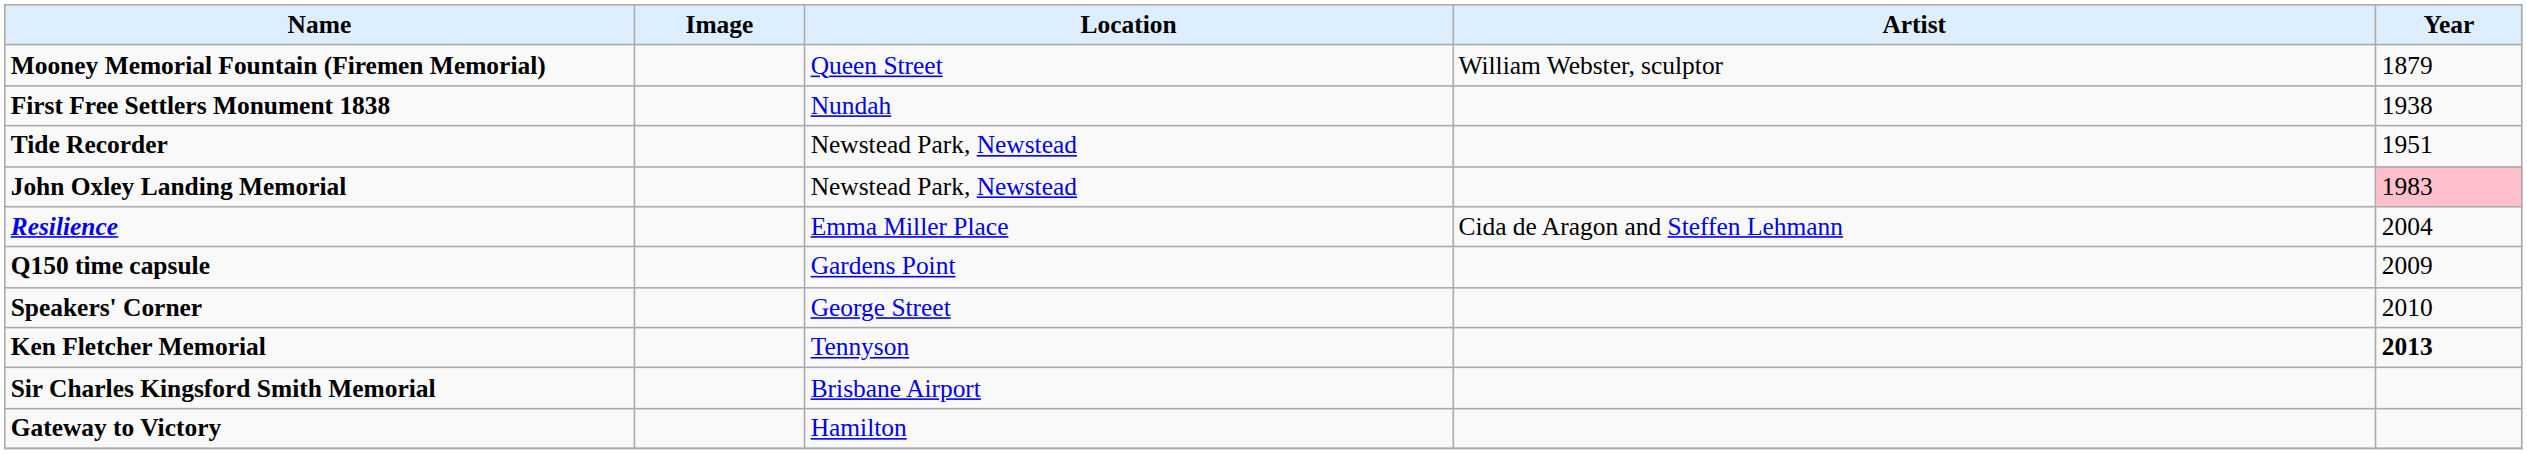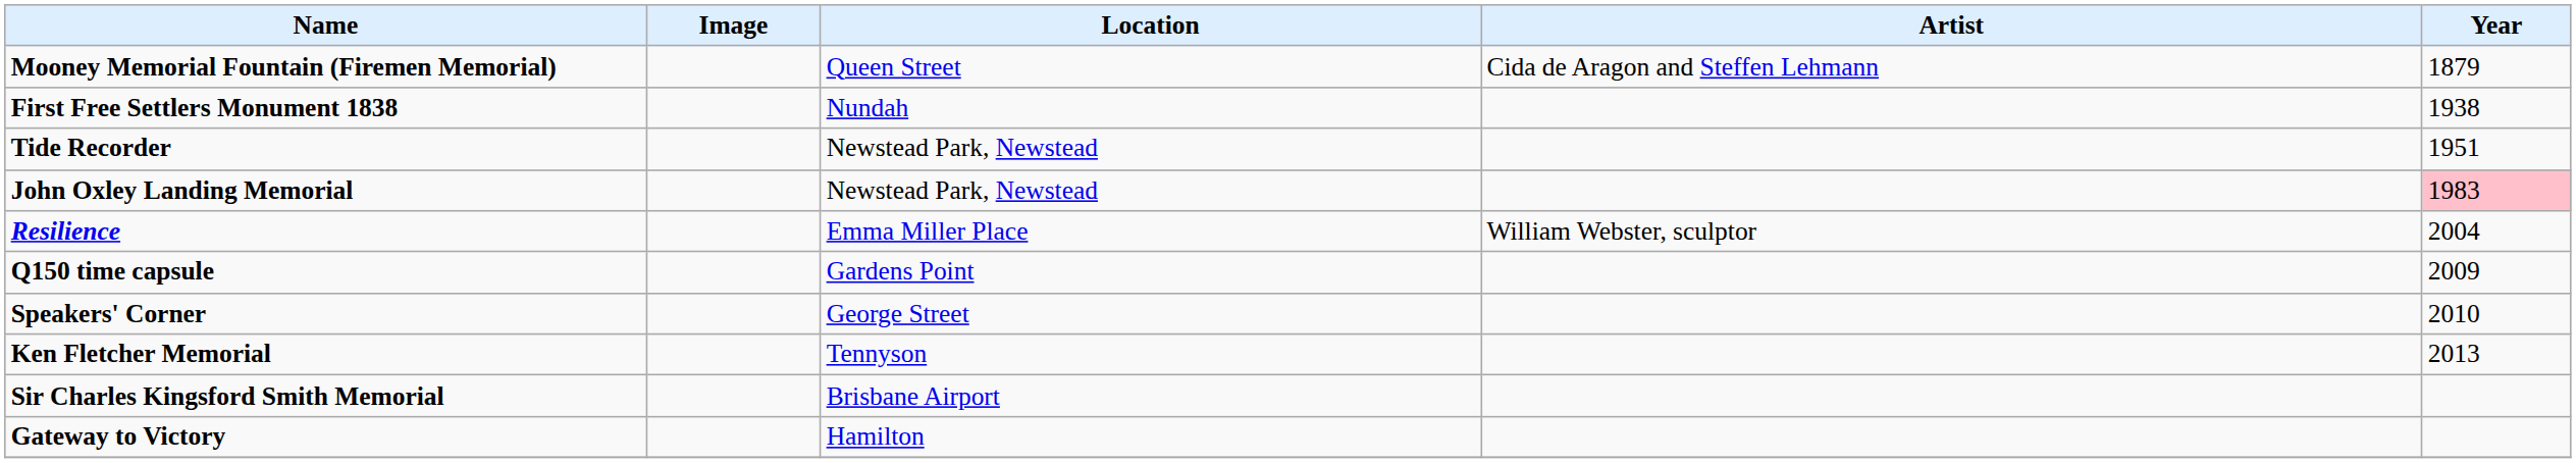 <table class="wikitable" style="width:100%;">
 <tr style="background:#def; text-align:center;">
 <td style="width:25%;"><strong>Name</strong></td>
 <td style="width:100px;"><strong>Image</strong></td>
 <td><strong>Location </strong></td>
 <td><strong>Artist</strong></td>
 <td><strong>Year</strong></td>
 </tr>
 <tr>
 <td><strong> Mooney Memorial Fountain (Firemen Memorial)</strong></td>
 <td></td>
 <td><a href='#'>Queen Street</a></td>
-<td>William Webster, sculptor</td>
+<td>Cida de Aragon and <a href='#'>Steffen Lehmann</a></td>
 <td>1879</td>
 </tr>
 <tr>
 <td><strong>First Free Settlers Monument 1838</strong></td>
 <td></td>
 <td><a href='#'>Nundah</a></td>
 <td></td>
 <td>1938</td>
 </tr>
 <tr>
 <td><strong>Tide Recorder</strong></td>
 <td></td>
 <td>Newstead Park, <a href='#'>Newstead</a></td>
 <td></td>
 <td>1951</td>
 </tr>
 <tr>
 <td><strong>John Oxley Landing Memorial </strong></td>
 <td></td>
 <td>Newstead Park, <a href='#'>Newstead</a></td>
 <td></td>
 <td style="background: pink;">1983</td>
 </tr>
 <tr>
 <td><a href='#'><strong><em>Resilience</em></strong></a></td>
 <td></td>
 <td><a href='#'>Emma Miller Place</a></td>
-<td>Cida de Aragon and <a href='#'>Steffen Lehmann</a></td>
+<td>William Webster, sculptor</td>
 <td>2004</td>
 </tr>
 <tr>
 <td><strong>Q150 time capsule</strong></td>
 <td></td>
 <td><a href='#'>Gardens Point</a></td>
 <td></td>
 <td>2009</td>
 </tr>
 <tr>
 <td><strong>Speakers' Corner</strong></td>
 <td></td>
 <td><a href='#'>George Street</a></td>
 <td></td>
 <td>2010</td>
 </tr>
 <tr>
 <td><strong>Ken Fletcher Memorial</strong></td>
 <td></td>
 <td><a href='#'>Tennyson</a></td>
 <td></td>
-<td><strong>2013</strong></td>
+<td>2013</td>
 </tr>
 <tr>
 <td><strong>Sir Charles Kingsford Smith Memorial</strong></td>
 <td></td>
 <td><a href='#'>Brisbane Airport</a></td>
 <td></td>
 <td></td>
 </tr>
 <tr>
 <td><strong>Gateway to Victory</strong></td>
 <td></td>
 <td><a href='#'>Hamilton</a></td>
 <td></td>
 <td></td>
 </tr>
 <tr>
 </tr>
 </table>
